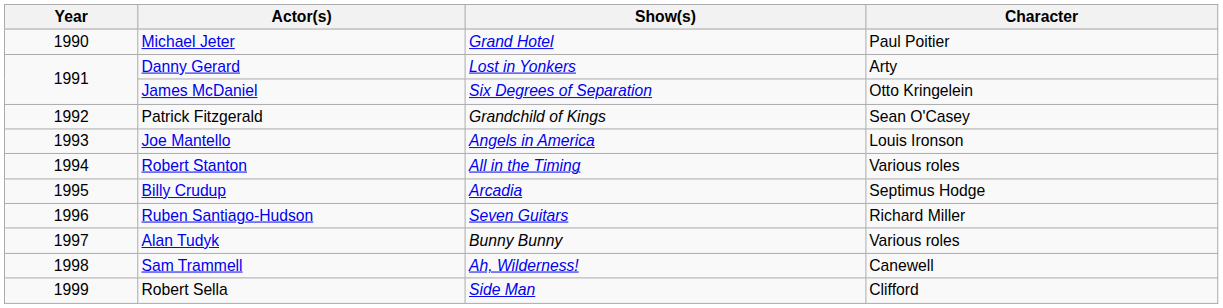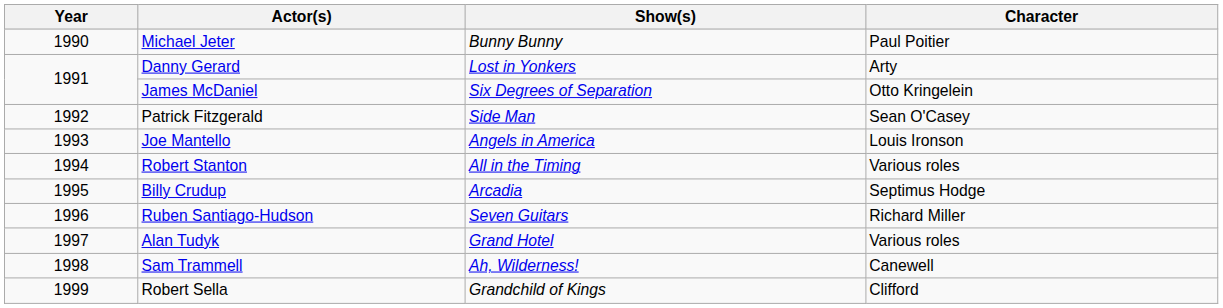 <table class="wikitable" style="width:98%;">
 <tr style="background:#bebebe;">
 <th style="width:11%;">Year</th>
 <th style="width:27%;">Actor(s)</th>
 <th style="width:33%;">Show(s)</th>
 <th style="width:29%;">Character</th>
 </tr>
 <tr>
 <td align="center">1990</td>
 <td><a href='#'>Michael Jeter</a></td>
-<td><em><a href='#'>Grand Hotel</a></em></td>
+<td><em>Bunny Bunny</em></td>
 <td>Paul Poitier</td>
 </tr>
 <tr>
 <td rowspan="2" align="center">1991</td>
 <td><a href='#'>Danny Gerard</a></td>
 <td><em><a href='#'>Lost in Yonkers</a></em></td>
 <td>Arty</td>
 </tr>
 <tr>
 <td><a href='#'>James McDaniel</a></td>
 <td><em><a href='#'>Six Degrees of Separation</a></em></td>
 <td>Otto Kringelein</td>
 </tr>
 <tr>
 <td align="center">1992</td>
 <td>Patrick Fitzgerald</td>
-<td><em>Grandchild of Kings</em></td>
+<td><em><a href='#'>Side Man</a></em></td>
 <td>Sean O'Casey</td>
 </tr>
 <tr>
 <td align="center">1993</td>
 <td><a href='#'>Joe Mantello</a></td>
 <td><em><a href='#'>Angels in America</a></em></td>
 <td>Louis Ironson</td>
 </tr>
 <tr>
 <td align="center">1994</td>
 <td><a href='#'>Robert Stanton</a></td>
 <td><em><a href='#'>All in the Timing</a></em></td>
 <td>Various roles</td>
 </tr>
 <tr>
 <td align="center">1995</td>
 <td><a href='#'>Billy Crudup</a></td>
 <td><em><a href='#'>Arcadia</a></em></td>
 <td>Septimus Hodge</td>
 </tr>
 <tr>
 <td align="center">1996</td>
 <td><a href='#'>Ruben Santiago-Hudson</a></td>
 <td><em><a href='#'>Seven Guitars</a></em></td>
 <td>Richard Miller</td>
 </tr>
 <tr>
 <td align="center">1997</td>
 <td><a href='#'>Alan Tudyk</a></td>
-<td><em>Bunny Bunny</em></td>
+<td><em><a href='#'>Grand Hotel</a></em></td>
 <td>Various roles</td>
 </tr>
 <tr>
 <td align="center">1998</td>
 <td><a href='#'>Sam Trammell</a></td>
 <td><em><a href='#'>Ah, Wilderness!</a></em></td>
 <td>Canewell</td>
 </tr>
 <tr>
 <td align="center">1999</td>
 <td>Robert Sella</td>
-<td><em><a href='#'>Side Man</a></em></td>
+<td><em>Grandchild of Kings</em></td>
 <td>Clifford</td>
 </tr>
 </table>
